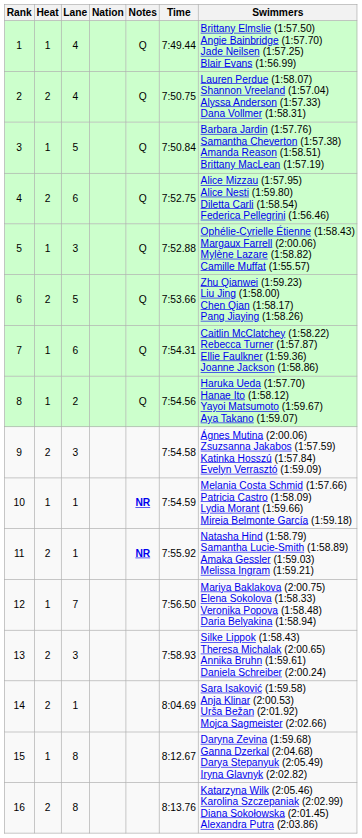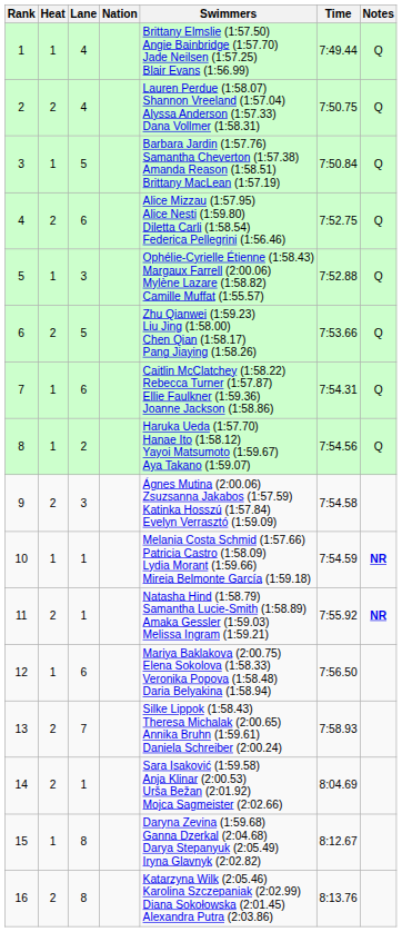 <table class="wikitable sortable" style="text-align:center">
 <tr>
 <th>Rank</th>
 <th>Heat</th>
 <th>Lane</th>
 <th>Nation</th>
+<th>Swimmers</th>
+<th>Time</th>
 <th>Notes</th>
-<th>Time</th>
-<th>Swimmers</th>
 </tr>
 <tr bgcolor=ccffcc>
 <td>1</td>
 <td>1</td>
 <td>4</td>
 <td align=left></td>
+<td align=left><a href='#'>Brittany Elmslie</a> (1:57.50)<br> <a href='#'>Angie Bainbridge</a> (1:57.70)<br> <a href='#'>Jade Neilsen</a> (1:57.25)<br> <a href='#'>Blair Evans</a> (1:56.99)</td>
+<td>7:49.44</td>
 <td>Q</td>
-<td>7:49.44</td>
-<td align=left><a href='#'>Brittany Elmslie</a> (1:57.50)<br> <a href='#'>Angie Bainbridge</a> (1:57.70)<br> <a href='#'>Jade Neilsen</a> (1:57.25)<br> <a href='#'>Blair Evans</a> (1:56.99)</td>
 </tr>
 <tr bgcolor=ccffcc>
 <td>2</td>
 <td>2</td>
 <td>4</td>
 <td align=left></td>
+<td align=left><a href='#'>Lauren Perdue</a> (1:58.07)<br> <a href='#'>Shannon Vreeland</a> (1:57.04)<br> <a href='#'>Alyssa Anderson</a> (1:57.33)<br> <a href='#'>Dana Vollmer</a> (1:58.31)</td>
+<td>7:50.75</td>
 <td>Q</td>
-<td>7:50.75</td>
-<td align=left><a href='#'>Lauren Perdue</a> (1:58.07)<br> <a href='#'>Shannon Vreeland</a> (1:57.04)<br> <a href='#'>Alyssa Anderson</a> (1:57.33)<br> <a href='#'>Dana Vollmer</a> (1:58.31)</td>
 </tr>
 <tr bgcolor=ccffcc>
 <td>3</td>
 <td>1</td>
 <td>5</td>
 <td align=left></td>
+<td align=left><a href='#'>Barbara Jardin</a> (1:57.76)<br> <a href='#'>Samantha Cheverton</a> (1:57.38)<br> <a href='#'>Amanda Reason</a> (1:58.51)<br> <a href='#'>Brittany MacLean</a> (1:57.19)</td>
+<td>7:50.84</td>
 <td>Q</td>
-<td>7:50.84</td>
-<td align=left><a href='#'>Barbara Jardin</a> (1:57.76)<br> <a href='#'>Samantha Cheverton</a> (1:57.38)<br> <a href='#'>Amanda Reason</a> (1:58.51)<br> <a href='#'>Brittany MacLean</a> (1:57.19)</td>
 </tr>
 <tr bgcolor=ccffcc>
 <td>4</td>
 <td>2</td>
 <td>6</td>
 <td align=left></td>
+<td align=left><a href='#'>Alice Mizzau</a> (1:57.95)<br> <a href='#'>Alice Nesti</a> (1:59.80)<br> <a href='#'>Diletta Carli</a> (1:58.54)<br> <a href='#'>Federica Pellegrini</a> (1:56.46)</td>
+<td>7:52.75</td>
 <td>Q</td>
-<td>7:52.75</td>
-<td align=left><a href='#'>Alice Mizzau</a> (1:57.95)<br> <a href='#'>Alice Nesti</a> (1:59.80)<br> <a href='#'>Diletta Carli</a> (1:58.54)<br> <a href='#'>Federica Pellegrini</a> (1:56.46)</td>
 </tr>
 <tr bgcolor=ccffcc>
 <td>5</td>
 <td>1</td>
 <td>3</td>
 <td align=left></td>
+<td align=left><a href='#'>Ophélie-Cyrielle Étienne</a> (1:58.43)<br> <a href='#'>Margaux Farrell</a> (2:00.06)<br> <a href='#'>Mylène Lazare</a> (1:58.82)<br> <a href='#'>Camille Muffat</a> (1:55.57)</td>
+<td>7:52.88</td>
 <td>Q</td>
-<td>7:52.88</td>
-<td align=left><a href='#'>Ophélie-Cyrielle Étienne</a> (1:58.43)<br> <a href='#'>Margaux Farrell</a> (2:00.06)<br> <a href='#'>Mylène Lazare</a> (1:58.82)<br> <a href='#'>Camille Muffat</a> (1:55.57)</td>
 </tr>
 <tr bgcolor=ccffcc>
 <td>6</td>
 <td>2</td>
 <td>5</td>
 <td align=left></td>
+<td align=left><a href='#'>Zhu Qianwei</a> (1:59.23)<br> <a href='#'>Liu Jing</a> (1:58.00)<br> <a href='#'>Chen Qian</a> (1:58.17)<br> <a href='#'>Pang Jiaying</a> (1:58.26)</td>
+<td>7:53.66</td>
 <td>Q</td>
-<td>7:53.66</td>
-<td align=left><a href='#'>Zhu Qianwei</a> (1:59.23)<br> <a href='#'>Liu Jing</a> (1:58.00)<br> <a href='#'>Chen Qian</a> (1:58.17)<br> <a href='#'>Pang Jiaying</a> (1:58.26)</td>
 </tr>
 <tr bgcolor=ccffcc>
 <td>7</td>
 <td>1</td>
 <td>6</td>
 <td align=left></td>
+<td align=left><a href='#'>Caitlin McClatchey</a> (1:58.22)<br> <a href='#'>Rebecca Turner</a> (1:57.87)<br> <a href='#'>Ellie Faulkner</a> (1:59.36)<br> <a href='#'>Joanne Jackson</a> (1:58.86)</td>
+<td>7:54.31</td>
 <td>Q</td>
-<td>7:54.31</td>
-<td align=left><a href='#'>Caitlin McClatchey</a> (1:58.22)<br> <a href='#'>Rebecca Turner</a> (1:57.87)<br> <a href='#'>Ellie Faulkner</a> (1:59.36)<br> <a href='#'>Joanne Jackson</a> (1:58.86)</td>
 </tr>
 <tr bgcolor=ccffcc>
 <td>8</td>
 <td>1</td>
 <td>2</td>
 <td align=left></td>
+<td align=left><a href='#'>Haruka Ueda</a> (1:57.70)<br> <a href='#'>Hanae Ito</a> (1:58.12)<br> <a href='#'>Yayoi Matsumoto</a> (1:59.67)<br> <a href='#'>Aya Takano</a> (1:59.07)</td>
+<td>7:54.56</td>
 <td>Q</td>
-<td>7:54.56</td>
-<td align=left><a href='#'>Haruka Ueda</a> (1:57.70)<br> <a href='#'>Hanae Ito</a> (1:58.12)<br> <a href='#'>Yayoi Matsumoto</a> (1:59.67)<br> <a href='#'>Aya Takano</a> (1:59.07)</td>
 </tr>
 <tr>
 <td>9</td>
 <td>2</td>
 <td>3</td>
 <td align=left></td>
+<td align=left><a href='#'>Ágnes Mutina</a> (2:00.06)<br> <a href='#'>Zsuzsanna Jakabos</a> (1:57.59)<br><a href='#'>Katinka Hosszú</a> (1:57.84)<br> <a href='#'>Evelyn Verrasztó</a> (1:59.09)</td>
+<td>7:54.58</td>
 <td></td>
-<td>7:54.58</td>
-<td align=left><a href='#'>Ágnes Mutina</a> (2:00.06)<br> <a href='#'>Zsuzsanna Jakabos</a> (1:57.59)<br><a href='#'>Katinka Hosszú</a> (1:57.84)<br> <a href='#'>Evelyn Verrasztó</a> (1:59.09)</td>
 </tr>
 <tr>
 <td>10</td>
 <td>1</td>
 <td>1</td>
 <td align=left></td>
+<td align=left><a href='#'>Melania Costa Schmid</a> (1:57.66)<br> <a href='#'>Patricia Castro</a> (1:58.09)<br> <a href='#'>Lydia Morant</a> (1:59.66)<br> <a href='#'>Mireia Belmonte García</a> (1:59.18)</td>
+<td>7:54.59</td>
 <td><strong><a href='#'>NR</a></strong></td>
-<td>7:54.59</td>
-<td align=left><a href='#'>Melania Costa Schmid</a> (1:57.66)<br> <a href='#'>Patricia Castro</a> (1:58.09)<br> <a href='#'>Lydia Morant</a> (1:59.66)<br> <a href='#'>Mireia Belmonte García</a> (1:59.18)</td>
 </tr>
 <tr>
 <td>11</td>
 <td>2</td>
 <td>1</td>
 <td align=left></td>
+<td align=left><a href='#'>Natasha Hind</a> (1:58.79)<br> <a href='#'>Samantha Lucie-Smith</a> (1:58.89)<br> <a href='#'>Amaka Gessler</a> (1:59.03)<br> <a href='#'>Melissa Ingram</a> (1:59.21)</td>
+<td>7:55.92</td>
 <td><strong><a href='#'>NR</a></strong></td>
-<td>7:55.92</td>
-<td align=left><a href='#'>Natasha Hind</a> (1:58.79)<br> <a href='#'>Samantha Lucie-Smith</a> (1:58.89)<br> <a href='#'>Amaka Gessler</a> (1:59.03)<br> <a href='#'>Melissa Ingram</a> (1:59.21)</td>
 </tr>
 <tr>
 <td>12</td>
 <td>1</td>
-<td>7</td>
+<td>6</td>
 <td align=left></td>
+<td align=left><a href='#'>Mariya Baklakova</a> (2:00.75)<br> <a href='#'>Elena Sokolova</a> (1:58.33)<br> <a href='#'>Veronika Popova</a> (1:58.48)<br> <a href='#'>Daria Belyakina</a> (1:58.94)</td>
+<td>7:56.50</td>
 <td></td>
-<td>7:56.50</td>
-<td align=left><a href='#'>Mariya Baklakova</a> (2:00.75)<br> <a href='#'>Elena Sokolova</a> (1:58.33)<br> <a href='#'>Veronika Popova</a> (1:58.48)<br> <a href='#'>Daria Belyakina</a> (1:58.94)</td>
 </tr>
 <tr>
 <td>13</td>
 <td>2</td>
-<td>3</td>
+<td>7</td>
 <td align=left></td>
+<td align=left><a href='#'>Silke Lippok</a> (1:58.43)<br> <a href='#'>Theresa Michalak</a> (2:00.65)<br> <a href='#'>Annika Bruhn</a> (1:59.61)<br> <a href='#'>Daniela Schreiber</a> (2:00.24)</td>
+<td>7:58.93</td>
 <td></td>
-<td>7:58.93</td>
-<td align=left><a href='#'>Silke Lippok</a> (1:58.43)<br> <a href='#'>Theresa Michalak</a> (2:00.65)<br> <a href='#'>Annika Bruhn</a> (1:59.61)<br> <a href='#'>Daniela Schreiber</a> (2:00.24)</td>
 </tr>
 <tr>
 <td>14</td>
 <td>2</td>
 <td>1</td>
 <td align=left></td>
+<td align=left><a href='#'>Sara Isaković</a> (1:59.58)<br> <a href='#'>Anja Klinar</a> (2:00.53)<br> <a href='#'>Urša Bežan</a> (2:01.92)<br> <a href='#'>Mojca Sagmeister</a> (2:02.66)</td>
+<td>8:04.69</td>
 <td></td>
-<td>8:04.69</td>
-<td align=left><a href='#'>Sara Isaković</a> (1:59.58)<br> <a href='#'>Anja Klinar</a> (2:00.53)<br> <a href='#'>Urša Bežan</a> (2:01.92)<br> <a href='#'>Mojca Sagmeister</a> (2:02.66)</td>
 </tr>
 <tr>
 <td>15</td>
 <td>1</td>
 <td>8</td>
 <td align=left></td>
+<td align=left><a href='#'>Daryna Zevina</a> (1:59.68)<br> <a href='#'>Ganna Dzerkal</a> (2:04.68)<br> <a href='#'>Darya Stepanyuk</a> (2:05.49)<br> <a href='#'>Iryna Glavnyk</a> (2:02.82)</td>
+<td>8:12.67</td>
 <td></td>
-<td>8:12.67</td>
-<td align=left><a href='#'>Daryna Zevina</a> (1:59.68)<br> <a href='#'>Ganna Dzerkal</a> (2:04.68)<br> <a href='#'>Darya Stepanyuk</a> (2:05.49)<br> <a href='#'>Iryna Glavnyk</a> (2:02.82)</td>
 </tr>
 <tr>
 <td>16</td>
 <td>2</td>
 <td>8</td>
 <td align=left></td>
+<td align=left><a href='#'>Katarzyna Wilk</a> (2:05.46)<br> <a href='#'>Karolina Szczepaniak</a> (2:02.99)<br> <a href='#'>Diana Sokołowska</a> (2:01.45)<br> <a href='#'>Alexandra Putra</a> (2:03.86)</td>
+<td>8:13.76</td>
 <td></td>
-<td>8:13.76</td>
-<td align=left><a href='#'>Katarzyna Wilk</a> (2:05.46)<br> <a href='#'>Karolina Szczepaniak</a> (2:02.99)<br> <a href='#'>Diana Sokołowska</a> (2:01.45)<br> <a href='#'>Alexandra Putra</a> (2:03.86)</td>
 </tr>
 </table>
